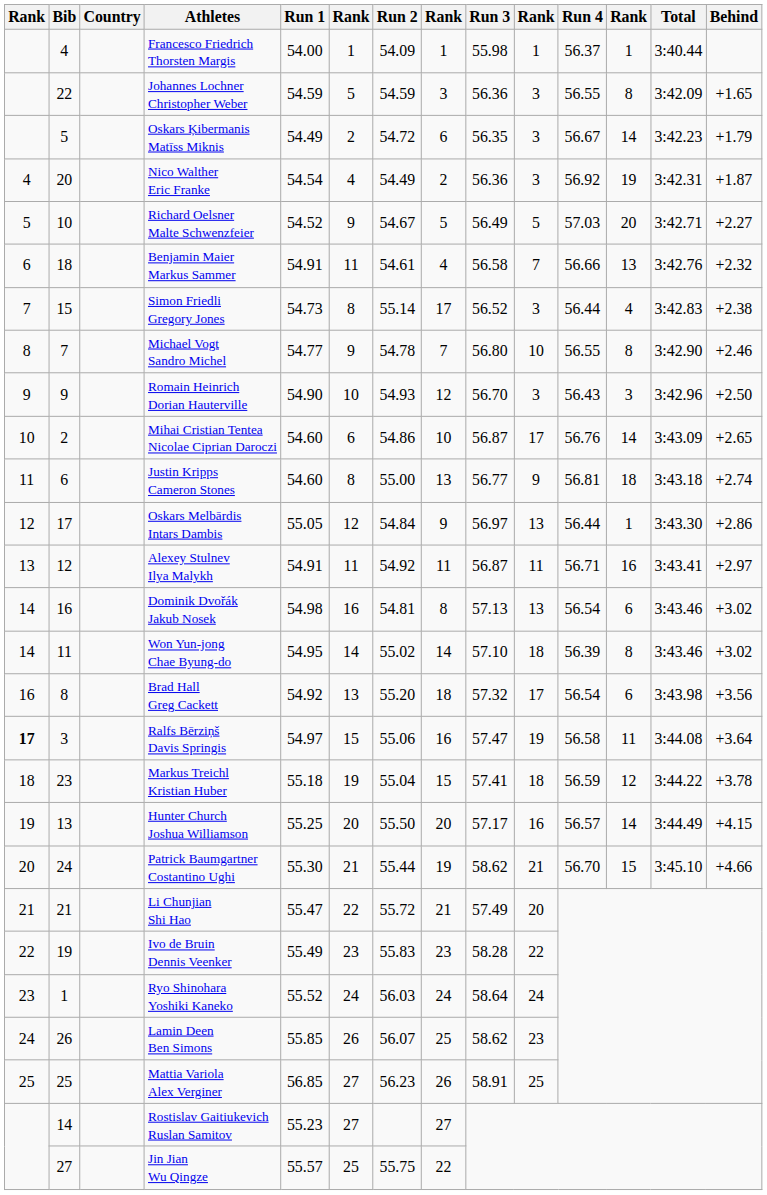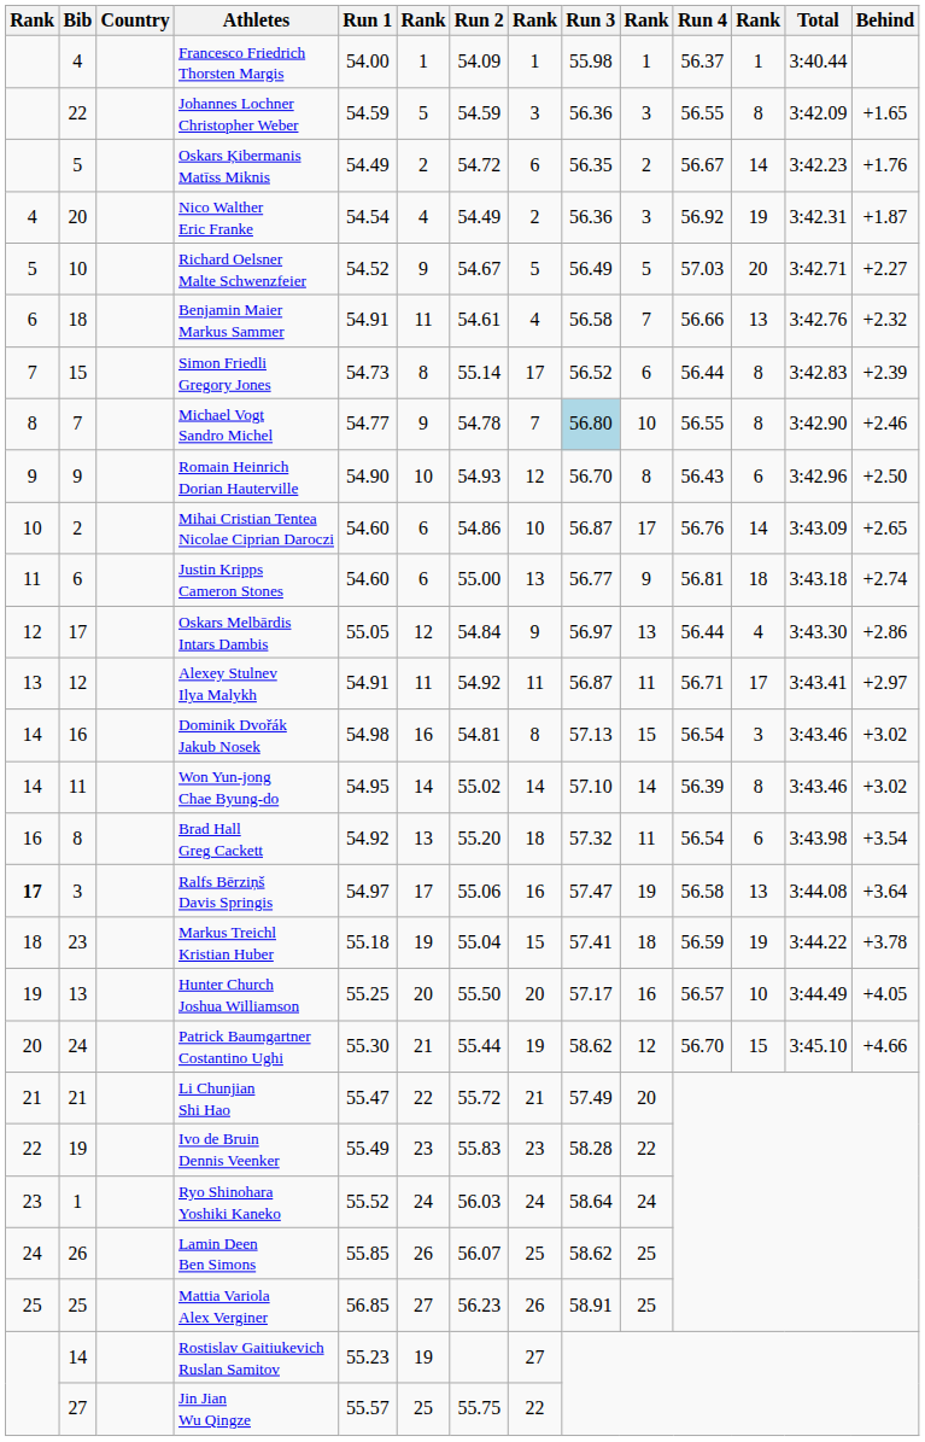 <table class="wikitable sortable" style="text-align:center">
 <tr>
 <th>Rank</th>
 <th>Bib</th>
 <th>Country</th>
 <th>Athletes</th>
 <th>Run 1</th>
 <th>Rank</th>
 <th>Run 2</th>
 <th>Rank</th>
 <th>Run 3</th>
 <th>Rank</th>
 <th>Run 4</th>
 <th>Rank</th>
 <th>Total</th>
 <th>Behind</th>
 </tr>
 <tr>
 <td></td>
 <td>4</td>
 <td align=left></td>
 <td align=left><small><a href='#'>Francesco Friedrich</a><br><a href='#'>Thorsten Margis</a></small></td>
 <td>54.00</td>
 <td>1</td>
 <td>54.09</td>
 <td>1</td>
 <td>55.98</td>
 <td>1</td>
 <td>56.37</td>
 <td>1</td>
 <td>3:40.44</td>
 <td></td>
 </tr>
 <tr>
 <td></td>
 <td>22</td>
 <td align=left></td>
 <td align=left><small><a href='#'>Johannes Lochner</a><br><a href='#'>Christopher Weber</a></small></td>
 <td>54.59</td>
 <td>5</td>
 <td>54.59</td>
 <td>3</td>
 <td>56.36</td>
 <td>3</td>
 <td>56.55</td>
 <td>8</td>
 <td>3:42.09</td>
 <td>+1.65</td>
 </tr>
 <tr>
 <td></td>
 <td>5</td>
 <td align=left></td>
 <td align=left><small><a href='#'>Oskars Ķibermanis</a><br><a href='#'>Matīss Miknis</a></small></td>
 <td>54.49</td>
 <td>2</td>
 <td>54.72</td>
 <td>6</td>
 <td>56.35</td>
-<td>3</td>
+<td>2</td>
 <td>56.67</td>
 <td>14</td>
 <td>3:42.23</td>
-<td>+1.79</td>
+<td>+1.76</td>
 </tr>
 <tr>
 <td>4</td>
 <td>20</td>
 <td align=left></td>
 <td align=left><small><a href='#'>Nico Walther</a><br><a href='#'>Eric Franke</a></small></td>
 <td>54.54</td>
 <td>4</td>
 <td>54.49</td>
 <td>2</td>
 <td>56.36</td>
 <td>3</td>
 <td>56.92</td>
 <td>19</td>
 <td>3:42.31</td>
 <td>+1.87</td>
 </tr>
 <tr>
 <td>5</td>
 <td>10</td>
 <td align=left></td>
 <td align=left><small><a href='#'>Richard Oelsner</a><br><a href='#'>Malte Schwenzfeier</a></small></td>
 <td>54.52</td>
 <td>9</td>
 <td>54.67</td>
 <td>5</td>
 <td>56.49</td>
 <td>5</td>
 <td>57.03</td>
 <td>20</td>
 <td>3:42.71</td>
 <td>+2.27</td>
 </tr>
 <tr>
 <td>6</td>
 <td>18</td>
 <td align=left></td>
 <td align=left><small><a href='#'>Benjamin Maier</a><br><a href='#'>Markus Sammer</a></small></td>
 <td>54.91</td>
 <td>11</td>
 <td>54.61</td>
 <td>4</td>
 <td>56.58</td>
 <td>7</td>
 <td>56.66</td>
 <td>13</td>
 <td>3:42.76</td>
 <td>+2.32</td>
 </tr>
 <tr>
 <td>7</td>
 <td>15</td>
 <td align=left></td>
 <td align=left><small><a href='#'>Simon Friedli</a><br><a href='#'>Gregory Jones</a></small></td>
 <td>54.73</td>
 <td>8</td>
 <td>55.14</td>
 <td>17</td>
 <td>56.52</td>
-<td>3</td>
+<td>6</td>
 <td>56.44</td>
-<td>4</td>
+<td>8</td>
 <td>3:42.83</td>
-<td>+2.38</td>
+<td>+2.39</td>
 </tr>
 <tr>
 <td>8</td>
 <td>7</td>
 <td align=left></td>
 <td align=left><small><a href='#'>Michael Vogt</a><br><a href='#'>Sandro Michel</a></small></td>
 <td>54.77</td>
 <td>9</td>
 <td>54.78</td>
 <td>7</td>
-<td>56.80</td>
+<td style="background: lightblue;">56.80</td>
 <td>10</td>
 <td>56.55</td>
 <td>8</td>
 <td>3:42.90</td>
 <td>+2.46</td>
 </tr>
 <tr>
 <td>9</td>
 <td>9</td>
 <td align=left></td>
 <td align=left><small><a href='#'>Romain Heinrich</a><br><a href='#'>Dorian Hauterville</a></small></td>
 <td>54.90</td>
 <td>10</td>
 <td>54.93</td>
 <td>12</td>
 <td>56.70</td>
-<td>3</td>
+<td>8</td>
 <td>56.43</td>
-<td>3</td>
+<td>6</td>
 <td>3:42.96</td>
 <td>+2.50</td>
 </tr>
 <tr>
 <td>10</td>
 <td>2</td>
 <td align=left></td>
 <td align=left><small><a href='#'>Mihai Cristian Tentea</a><br><a href='#'>Nicolae Ciprian Daroczi</a></small></td>
 <td>54.60</td>
 <td>6</td>
 <td>54.86</td>
 <td>10</td>
 <td>56.87</td>
 <td>17</td>
 <td>56.76</td>
 <td>14</td>
 <td>3:43.09</td>
 <td>+2.65</td>
 </tr>
 <tr>
 <td>11</td>
 <td>6</td>
 <td align=left></td>
 <td align=left><small><a href='#'>Justin Kripps</a><br><a href='#'>Cameron Stones</a></small></td>
 <td>54.60</td>
-<td>8</td>
+<td>6</td>
 <td>55.00</td>
 <td>13</td>
 <td>56.77</td>
 <td>9</td>
 <td>56.81</td>
 <td>18</td>
 <td>3:43.18</td>
 <td>+2.74</td>
 </tr>
 <tr>
 <td>12</td>
 <td>17</td>
 <td align=left></td>
 <td align=left><small><a href='#'>Oskars Melbārdis</a><br><a href='#'>Intars Dambis</a></small></td>
 <td>55.05</td>
 <td>12</td>
 <td>54.84</td>
 <td>9</td>
 <td>56.97</td>
 <td>13</td>
 <td>56.44</td>
-<td>1</td>
+<td>4</td>
 <td>3:43.30</td>
 <td>+2.86</td>
 </tr>
 <tr>
 <td>13</td>
 <td>12</td>
 <td align=left></td>
 <td align=left><small><a href='#'>Alexey Stulnev</a><br><a href='#'>Ilya Malykh</a></small></td>
 <td>54.91</td>
 <td>11</td>
 <td>54.92</td>
 <td>11</td>
 <td>56.87</td>
 <td>11</td>
 <td>56.71</td>
-<td>16</td>
+<td>17</td>
 <td>3:43.41</td>
 <td>+2.97</td>
 </tr>
 <tr>
 <td>14</td>
 <td>16</td>
 <td align=left></td>
 <td align=left><small><a href='#'>Dominik Dvořák</a><br><a href='#'>Jakub Nosek</a></small></td>
 <td>54.98</td>
 <td>16</td>
 <td>54.81</td>
 <td>8</td>
 <td>57.13</td>
-<td>13</td>
+<td>15</td>
 <td>56.54</td>
-<td>6</td>
+<td>3</td>
 <td>3:43.46</td>
 <td>+3.02</td>
 </tr>
 <tr>
 <td>14</td>
 <td>11</td>
 <td align=left></td>
 <td align=left><small><a href='#'>Won Yun-jong</a><br><a href='#'>Chae Byung-do</a></small></td>
 <td>54.95</td>
 <td>14</td>
 <td>55.02</td>
 <td>14</td>
 <td>57.10</td>
-<td>18</td>
+<td>14</td>
 <td>56.39</td>
 <td>8</td>
 <td>3:43.46</td>
 <td>+3.02</td>
 </tr>
 <tr>
 <td>16</td>
 <td>8</td>
 <td align=left></td>
 <td align=left><small><a href='#'>Brad Hall</a><br><a href='#'>Greg Cackett</a></small></td>
 <td>54.92</td>
 <td>13</td>
 <td>55.20</td>
 <td>18</td>
 <td>57.32</td>
-<td>17</td>
+<td>11</td>
 <td>56.54</td>
 <td>6</td>
 <td>3:43.98</td>
-<td>+3.56</td>
+<td>+3.54</td>
 </tr>
 <tr>
 <td><strong>17</strong></td>
 <td>3</td>
 <td align=left></td>
 <td align=left><small><a href='#'>Ralfs Bērziņš</a><br><a href='#'>Davis Springis</a></small></td>
 <td>54.97</td>
-<td>15</td>
+<td>17</td>
 <td>55.06</td>
 <td>16</td>
 <td>57.47</td>
 <td>19</td>
 <td>56.58</td>
-<td>11</td>
+<td>13</td>
 <td>3:44.08</td>
 <td>+3.64</td>
 </tr>
 <tr>
 <td>18</td>
 <td>23</td>
 <td align=left></td>
 <td align=left><small><a href='#'>Markus Treichl</a><br><a href='#'>Kristian Huber</a></small></td>
 <td>55.18</td>
 <td>19</td>
 <td>55.04</td>
 <td>15</td>
 <td>57.41</td>
 <td>18</td>
 <td>56.59</td>
-<td>12</td>
+<td>19</td>
 <td>3:44.22</td>
 <td>+3.78</td>
 </tr>
 <tr>
 <td>19</td>
 <td>13</td>
 <td align=left></td>
 <td align=left><small><a href='#'>Hunter Church</a><br><a href='#'>Joshua Williamson</a></small></td>
 <td>55.25</td>
 <td>20</td>
 <td>55.50</td>
 <td>20</td>
 <td>57.17</td>
 <td>16</td>
 <td>56.57</td>
-<td>14</td>
+<td>10</td>
 <td>3:44.49</td>
-<td>+4.15</td>
+<td>+4.05</td>
 </tr>
 <tr>
 <td>20</td>
 <td>24</td>
 <td align=left></td>
 <td align=left><small><a href='#'>Patrick Baumgartner</a><br><a href='#'>Costantino Ughi</a></small></td>
 <td>55.30</td>
 <td>21</td>
 <td>55.44</td>
 <td>19</td>
 <td>58.62</td>
-<td>21</td>
+<td>12</td>
 <td>56.70</td>
 <td>15</td>
 <td>3:45.10</td>
 <td>+4.66</td>
 </tr>
 <tr>
 <td>21</td>
 <td>21</td>
 <td align=left></td>
 <td align=left><small><a href='#'>Li Chunjian</a><br><a href='#'>Shi Hao</a></small></td>
 <td>55.47</td>
 <td>22</td>
 <td>55.72</td>
 <td>21</td>
 <td>57.49</td>
 <td>20</td>
 <td colspan=4 rowspan=5></td>
 </tr>
 <tr>
 <td>22</td>
 <td>19</td>
 <td align=left></td>
 <td align=left><small><a href='#'>Ivo de Bruin</a><br><a href='#'>Dennis Veenker</a></small></td>
 <td>55.49</td>
 <td>23</td>
 <td>55.83</td>
 <td>23</td>
 <td>58.28</td>
 <td>22</td>
 </tr>
 <tr>
 <td>23</td>
 <td>1</td>
 <td align=left></td>
 <td align=left><small><a href='#'>Ryo Shinohara</a><br><a href='#'>Yoshiki Kaneko</a></small></td>
 <td>55.52</td>
 <td>24</td>
 <td>56.03</td>
 <td>24</td>
 <td>58.64</td>
 <td>24</td>
 </tr>
 <tr>
 <td>24</td>
 <td>26</td>
 <td align=left></td>
 <td align=left><small><a href='#'>Lamin Deen</a><br><a href='#'>Ben Simons</a></small></td>
 <td>55.85</td>
 <td>26</td>
 <td>56.07</td>
 <td>25</td>
 <td>58.62</td>
-<td>23</td>
+<td>25</td>
 </tr>
 <tr>
 <td>25</td>
 <td>25</td>
 <td align=left></td>
 <td align=left><small><a href='#'>Mattia Variola</a><br><a href='#'>Alex Verginer</a></small></td>
 <td>56.85</td>
 <td>27</td>
 <td>56.23</td>
 <td>26</td>
 <td>58.91</td>
 <td>25</td>
 </tr>
 <tr>
 <td rowspan=2></td>
 <td>14</td>
 <td align=left></td>
 <td align=left><small><a href='#'>Rostislav Gaitiukevich</a><br><a href='#'>Ruslan Samitov</a></small></td>
 <td>55.23</td>
-<td>27</td>
+<td>19</td>
 <td></td>
 <td>27</td>
 <td colspan=6 rowspan=2></td>
 </tr>
 <tr>
 <td>27</td>
 <td align=left></td>
 <td align=left><small><a href='#'>Jin Jian</a><br><a href='#'>Wu Qingze</a></small></td>
 <td>55.57</td>
 <td>25</td>
 <td>55.75</td>
 <td>22</td>
 </tr>
 </table>
